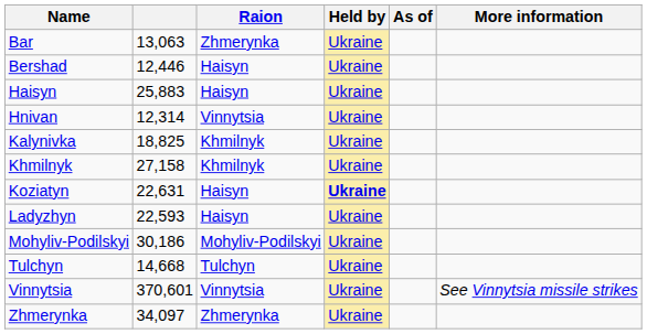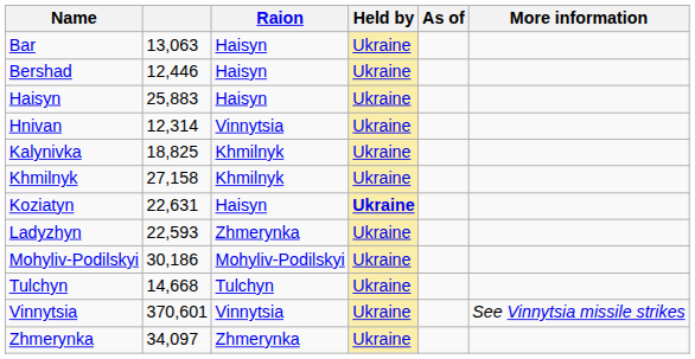 <table class="wikitable sortable">
 <tr>
 <th>Name</th>
 <th></th>
 <th><a href='#'>Raion</a></th>
 <th>Held by</th>
 <th class=sortable>As of</th>
 <th class=unsortable>More information</th>
 </tr>
 <tr>
 <td><a href='#'>Bar</a></td>
 <td>13,063</td>
-<td><a href='#'>Zhmerynka</a></td>
+<td><a href='#'>Haisyn</a></td>
 <td style=background:#FFD70050><a href='#'>Ukraine</a></td>
 <td align=right></td>
 <td></td>
 </tr>
 <tr>
 <td><a href='#'>Bershad</a></td>
 <td>12,446</td>
 <td><a href='#'>Haisyn</a></td>
 <td style=background:#FFD70050><a href='#'>Ukraine</a></td>
 <td align=right></td>
 <td></td>
 </tr>
 <tr>
 <td><a href='#'>Haisyn</a></td>
 <td>25,883</td>
 <td><a href='#'>Haisyn</a></td>
 <td style=background:#FFD70050><a href='#'>Ukraine</a></td>
 <td align=right></td>
 <td></td>
 </tr>
 <tr>
 <td><a href='#'>Hnivan</a></td>
 <td>12,314</td>
 <td><a href='#'>Vinnytsia</a></td>
 <td style=background:#FFD70050><a href='#'>Ukraine</a></td>
 <td align=right></td>
 <td></td>
 </tr>
 <tr>
 <td><a href='#'>Kalynivka</a></td>
 <td>18,825</td>
 <td><a href='#'>Khmilnyk</a></td>
 <td style=background:#FFD70050><a href='#'>Ukraine</a></td>
 <td align=right></td>
 <td></td>
 </tr>
 <tr>
 <td><a href='#'>Khmilnyk</a></td>
 <td>27,158</td>
 <td><a href='#'>Khmilnyk</a></td>
 <td style=background:#FFD70050><a href='#'>Ukraine</a></td>
 <td align=right></td>
 <td></td>
 </tr>
 <tr>
 <td><a href='#'>Koziatyn</a></td>
 <td>22,631</td>
 <td><a href='#'>Haisyn</a></td>
 <td style=background:#FFD70050><strong><a href='#'>Ukraine</a></strong></td>
 <td align=right></td>
 <td></td>
 </tr>
 <tr>
 <td><a href='#'>Ladyzhyn</a></td>
 <td>22,593</td>
-<td><a href='#'>Haisyn</a></td>
+<td><a href='#'>Zhmerynka</a></td>
 <td style=background:#FFD70050><a href='#'>Ukraine</a></td>
 <td align=right></td>
 <td></td>
 </tr>
 <tr>
 <td><a href='#'>Mohyliv-Podilskyi</a></td>
 <td>30,186</td>
 <td><a href='#'>Mohyliv-Podilskyi</a></td>
 <td style=background:#FFD70050><a href='#'>Ukraine</a></td>
 <td align=right></td>
 <td></td>
 </tr>
 <tr>
 <td><a href='#'>Tulchyn</a></td>
 <td>14,668</td>
 <td><a href='#'>Tulchyn</a></td>
 <td style=background:#FFD70050><a href='#'>Ukraine</a></td>
 <td align=right></td>
 <td></td>
 </tr>
 <tr>
 <td><a href='#'>Vinnytsia</a></td>
 <td>370,601</td>
 <td><a href='#'>Vinnytsia</a></td>
 <td style=background:#FFD70050><a href='#'>Ukraine</a></td>
 <td align=right></td>
 <td><em>See <a href='#'>Vinnytsia missile strikes</a></em></td>
 </tr>
 <tr>
 <td><a href='#'>Zhmerynka</a></td>
 <td>34,097</td>
 <td><a href='#'>Zhmerynka</a></td>
 <td style=background:#FFD70050><a href='#'>Ukraine</a></td>
 <td align=right></td>
 <td></td>
 </tr>
 </table>
